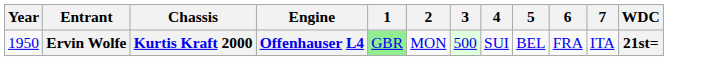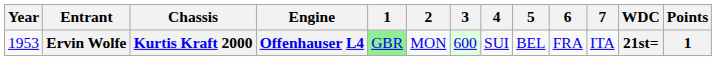 <table class="wikitable" style="text-align:center; font-size:95%">
 <tr>
 <th>Year</th>
 <th>Entrant</th>
 <th>Chassis</th>
 <th>Engine</th>
 <th>1</th>
 <th>2</th>
 <th>3</th>
 <th>4</th>
 <th>5</th>
 <th>6</th>
 <th>7</th>
 <th>WDC</th>
+<th>Points</th>
 </tr>
 <tr>
-<td><a href='#'>1950</a></td>
+<td><a href='#'>1953</a></td>
 <th>Ervin Wolfe</th>
 <th><a href='#'>Kurtis Kraft</a> 2000</th>
 <th><a href='#'>Offenhauser</a> <a href='#'>L4</a></th>
 <td style="background: lightgreen;"><a href='#'>GBR</a></td>
 <td><a href='#'>MON</a></td>
-<td style="background:#DFFFDF;"><a href='#'>500</a><br></td>
+<td style="background:#DFFFDF;"><a href='#'>600</a><br></td>
 <td><a href='#'>SUI</a></td>
 <td><a href='#'>BEL</a></td>
 <td><a href='#'>FRA</a></td>
 <td><a href='#'>ITA</a></td>
 <th>21st=</th>
+<th>1</th>
 </tr>
 </table>
